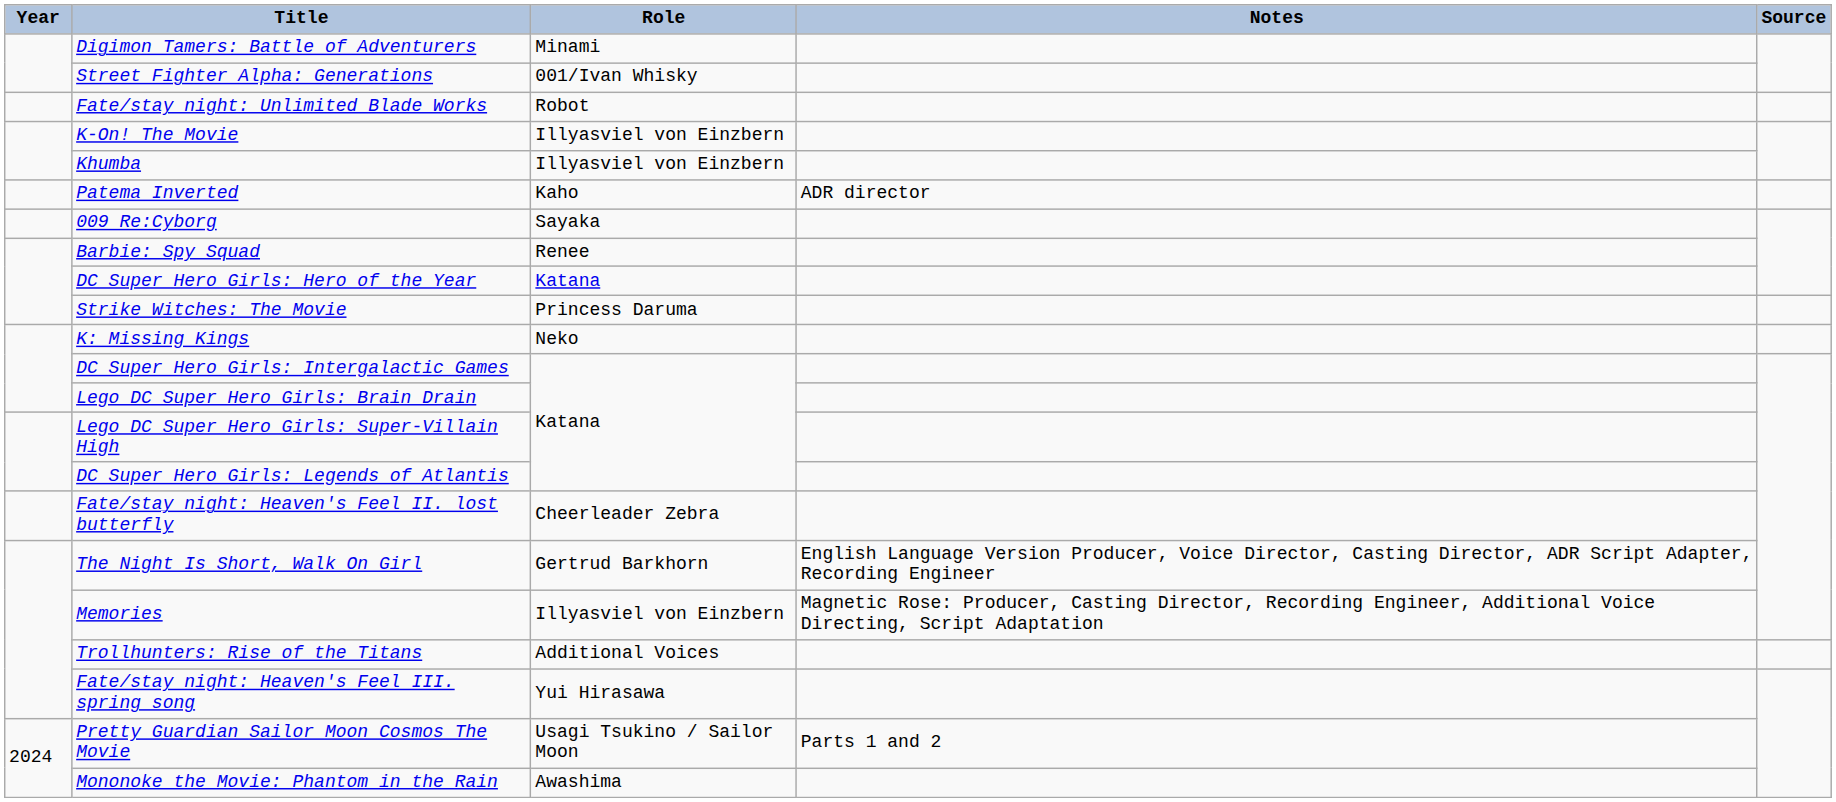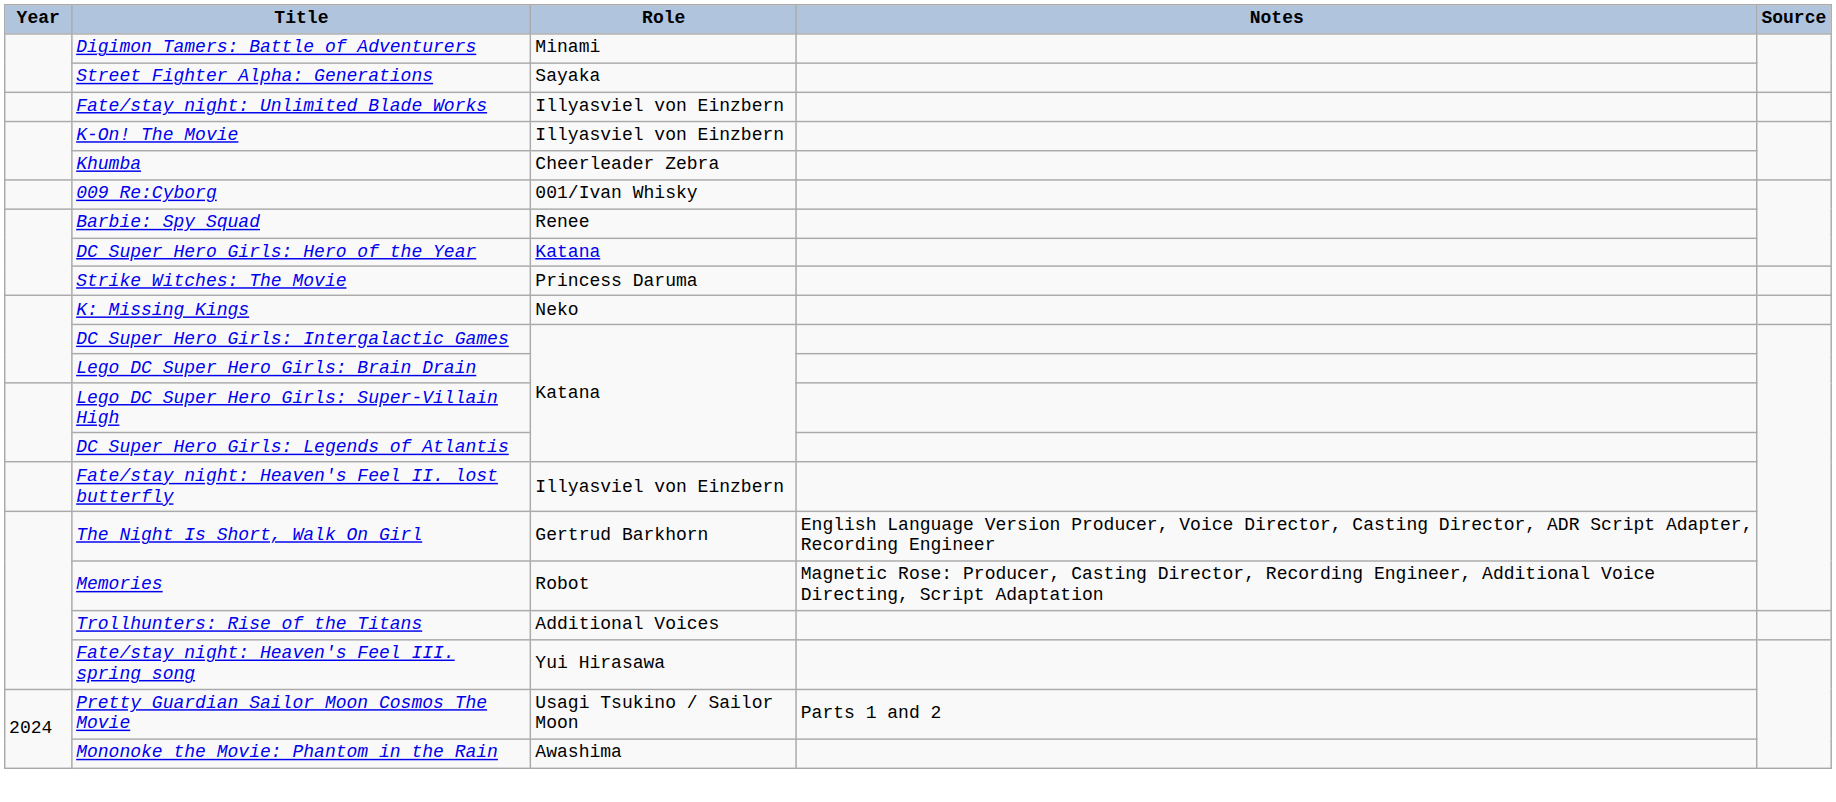 <table class="wikitable sortable plainrowheaders" style="width=90%; font-size: 95%;">
 <tr>
 <th style="background:#b0c4de; width:40px;">Year</th>
 <th style="background:#b0c4de;">Title</th>
 <th style="background:#b0c4de;">Role</th>
 <th style="background:#b0c4de;" class="unsortable">Notes</th>
 <th style="background:#b0c4de;" class="unsortable">Source</th>
 </tr>
 <tr>
 <td rowspan="2"></td>
 <td><em><a href='#'>Digimon Tamers: Battle of Adventurers</a></em></td>
 <td>Minami</td>
 <td></td>
 <td rowspan="2"></td>
 </tr>
 <tr>
 <td><em><a href='#'>Street Fighter Alpha: Generations</a></em></td>
-<td>001/Ivan Whisky</td>
+<td>Sayaka</td>
 <td></td>
 </tr>
 <tr>
 <td></td>
 <td><em><a href='#'>Fate/stay night: Unlimited Blade Works</a></em></td>
-<td>Robot</td>
+<td>Illyasviel von Einzbern</td>
 <td></td>
 <td></td>
 </tr>
 <tr>
 <td rowspan="2"></td>
 <td><em><a href='#'>K-On! The Movie</a></em></td>
 <td>Illyasviel von Einzbern</td>
 <td></td>
 <td rowspan="2"></td>
 </tr>
 <tr>
 <td><em><a href='#'>Khumba</a></em></td>
-<td>Illyasviel von Einzbern</td>
+<td>Cheerleader Zebra</td>
 <td> </td>
 </tr>
 <tr>
 <td></td>
-<td><em><a href='#'>Patema Inverted</a></em></td>
-<td>Kaho</td>
-<td>ADR director</td>
-<td></td>
-</tr>
-<tr>
-<td></td>
 <td><em><a href='#'>009 Re:Cyborg</a></em></td>
-<td>Sayaka</td>
+<td>001/Ivan Whisky</td>
 <td> </td>
 <td rowspan="3"></td>
 </tr>
 <tr>
 <td rowspan="3"></td>
 <td><em><a href='#'>Barbie: Spy Squad</a></em></td>
 <td>Renee</td>
 <td> </td>
 </tr>
 <tr>
 <td><em><a href='#'>DC Super Hero Girls: Hero of the Year</a></em></td>
 <td><a href='#'>Katana</a></td>
 <td> </td>
 </tr>
 <tr>
 <td><em><a href='#'>Strike Witches: The Movie</a></em></td>
 <td>Princess Daruma</td>
 <td></td>
 <td></td>
 </tr>
 <tr>
 <td rowspan="3"></td>
 <td><em><a href='#'>K: Missing Kings</a></em></td>
 <td>Neko</td>
 <td></td>
 <td></td>
 </tr>
 <tr>
 <td><em><a href='#'>DC Super Hero Girls: Intergalactic Games</a></em></td>
 <td rowspan="4">Katana</td>
 <td> </td>
 <td rowspan="7"></td>
 </tr>
 <tr>
 <td><em><a href='#'>Lego DC Super Hero Girls: Brain Drain</a></em></td>
 <td> </td>
 </tr>
 <tr>
 <td rowspan="2"></td>
 <td><em><a href='#'>Lego DC Super Hero Girls: Super-Villain High</a></em></td>
 <td></td>
 </tr>
 <tr>
 <td><em><a href='#'>DC Super Hero Girls: Legends of Atlantis</a></em></td>
 <td></td>
 </tr>
 <tr>
 <td></td>
 <td><em><a href='#'>Fate/stay night: Heaven's Feel II. lost butterfly</a></em></td>
-<td>Cheerleader Zebra</td>
+<td>Illyasviel von Einzbern</td>
 <td></td>
 </tr>
 <tr>
 <td rowspan="4"></td>
 <td><em><a href='#'>The Night Is Short, Walk On Girl</a></em></td>
 <td>Gertrud Barkhorn</td>
 <td>English Language Version Producer, Voice Director, Casting Director, ADR Script Adapter, Recording Engineer</td>
 </tr>
 <tr>
 <td><em><a href='#'>Memories</a></em></td>
-<td>Illyasviel von Einzbern</td>
+<td>Robot</td>
 <td>Magnetic Rose: Producer, Casting Director, Recording Engineer, Additional Voice Directing, Script Adaptation</td>
 </tr>
 <tr>
 <td><em><a href='#'>Trollhunters: Rise of the Titans</a></em></td>
 <td>Additional Voices</td>
 <td></td>
 <td></td>
 </tr>
 <tr>
 <td><em><a href='#'>Fate/stay night: Heaven's Feel III. spring song</a></em></td>
 <td>Yui Hirasawa</td>
 <td></td>
 <td rowspan="3"></td>
 </tr>
 <tr>
 <td rowspan="2">2024</td>
 <td><em><a href='#'>Pretty Guardian Sailor Moon Cosmos The Movie</a></em></td>
 <td>Usagi Tsukino / Sailor Moon</td>
 <td>Parts 1 and 2</td>
 </tr>
 <tr>
 <td><em><a href='#'>Mononoke the Movie: Phantom in the Rain</a></em></td>
 <td>Awashima</td>
 <td></td>
 </tr>
 </table>
